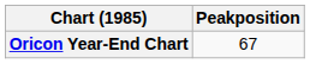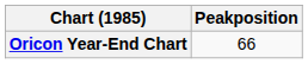 <table class="wikitable plainrowheaders" style="text-align:center;">
 <tr>
 <th>Chart (1985)</th>
 <th>Peakposition</th>
 </tr>
 <tr>
 <th scope="row"><a href='#'>Oricon</a> Year-End Chart</th>
-<td>67</td>
+<td>66</td>
 </tr>
 </table>
